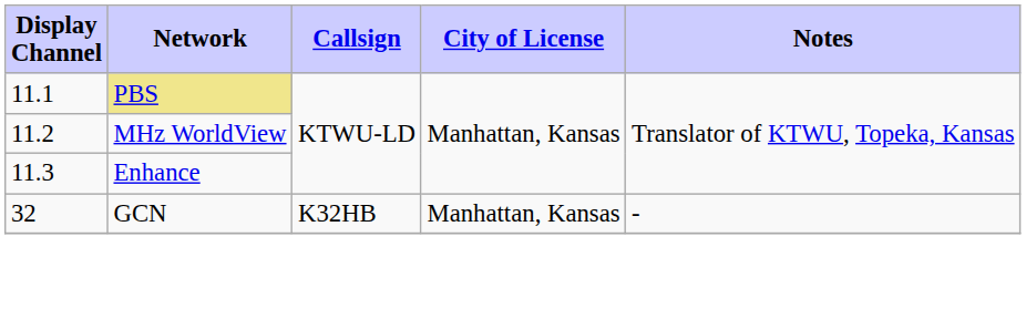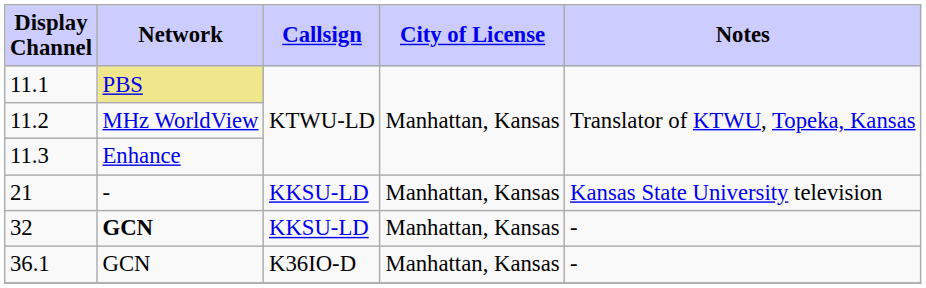 <table class="wikitable" border="1">
 <tr>
 <th style="background:#ccccff;"><strong>Display<br>Channel</strong></th>
 <th style="background:#ccccff;"><strong>Network</strong></th>
 <th style="background:#ccccff;"><strong><a href='#'>Callsign</a></strong></th>
 <th style="background:#ccccff;"><strong><a href='#'>City of License</a></strong></th>
 <th style="background:#ccccff;"><strong>Notes</strong></th>
 </tr>
 <tr>
 <td rowspan=1>11.1</td>
 <td rowspan=1 style="background: khaki;"><a href='#'>PBS</a></td>
 <td rowspan=3>KTWU-LD</td>
 <td rowspan=3>Manhattan, Kansas</td>
 <td rowspan=3>Translator of <a href='#'>KTWU</a>, <a href='#'>Topeka, Kansas</a></td>
 </tr>
 <tr>
 <td>11.2</td>
 <td><a href='#'>MHz WorldView</a></td>
 </tr>
 <tr>
 <td>11.3</td>
 <td><a href='#'>Enhance</a></td>
 </tr>
 <tr>
+<td>21</td>
+<td>-</td>
+<td><a href='#'>KKSU-LD</a></td>
+<td>Manhattan, Kansas</td>
+<td><a href='#'>Kansas State University</a> television</td>
+</tr>
+<tr>
 <td>32</td>
+<td><strong>GCN</strong></td>
+<td><a href='#'>KKSU-LD</a></td>
+<td>Manhattan, Kansas</td>
+<td>-</td>
+</tr>
+<tr>
+<td>36.1</td>
 <td>GCN</td>
-<td>K32HB</td>
+<td>K36IO-D</td>
 <td>Manhattan, Kansas</td>
 <td>-</td>
 </tr>
 <tr>
 </tr>
 </table>
